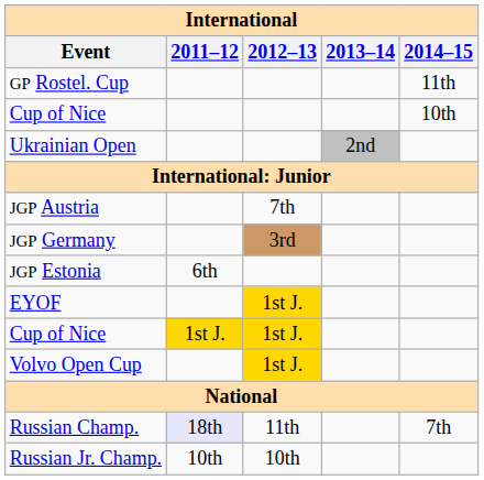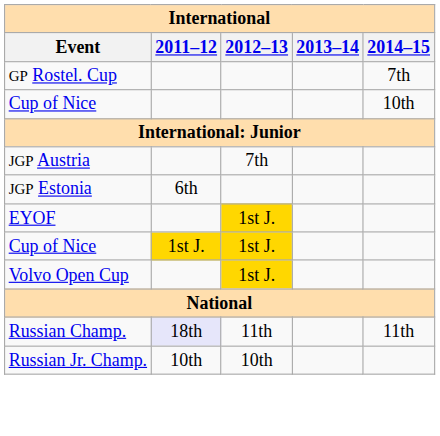 <table class="wikitable" style="text-align:center">
 <tr>
 <th style="background-color: #ffdead; " colspan=5 align=center>International</th>
 </tr>
 <tr>
 <th>Event</th>
 <th><a href='#'>2011–12</a></th>
 <th><a href='#'>2012–13</a></th>
 <th><a href='#'>2013–14</a></th>
 <th><a href='#'>2014–15</a></th>
 </tr>
 <tr>
 <td align=left><small>GP</small> <a href='#'>Rostel. Cup</a></td>
 <td></td>
 <td></td>
 <td></td>
-<td>11th</td>
+<td>7th</td>
 </tr>
 <tr>
 <td align=left><a href='#'>Cup of Nice</a></td>
 <td></td>
 <td></td>
 <td></td>
 <td>10th</td>
 </tr>
 <tr>
-<td align=left><a href='#'>Ukrainian Open</a></td>
-<td></td>
-<td></td>
-<td bgcolor=silver>2nd</td>
-<td></td>
-</tr>
-<tr>
 <th style="background-color: #ffdead; " colspan=5 align=center>International: Junior</th>
 </tr>
 <tr>
 <td align=left><small>JGP</small> <a href='#'>Austria</a></td>
 <td></td>
 <td>7th</td>
-<td></td>
-<td></td>
-</tr>
-<tr>
-<td align=left><small>JGP</small> <a href='#'>Germany</a></td>
-<td></td>
-<td bgcolor=cc9966>3rd</td>
 <td></td>
 <td></td>
 </tr>
 <tr>
 <td align=left><small>JGP</small> <a href='#'>Estonia</a></td>
 <td>6th</td>
 <td></td>
 <td></td>
 <td></td>
 </tr>
 <tr>
 <td align=left><a href='#'>EYOF</a></td>
 <td></td>
 <td bgcolor=gold>1st J.</td>
 <td></td>
 <td></td>
 </tr>
 <tr>
 <td align=left><a href='#'>Cup of Nice</a></td>
 <td bgcolor=gold>1st J.</td>
 <td bgcolor=gold>1st J.</td>
 <td></td>
 <td></td>
 </tr>
 <tr>
 <td align=left><a href='#'>Volvo Open Cup</a></td>
 <td></td>
 <td bgcolor=gold>1st J.</td>
 <td></td>
 <td></td>
 </tr>
 <tr>
 <th style="background-color: #ffdead; " colspan=5 align=center>National</th>
 </tr>
 <tr>
 <td align=left><a href='#'>Russian Champ.</a></td>
 <td style="background: lavender;">18th</td>
 <td>11th</td>
 <td></td>
-<td>7th</td>
+<td>11th</td>
 </tr>
 <tr>
 <td align=left><a href='#'>Russian Jr. Champ.</a></td>
 <td>10th</td>
 <td>10th</td>
 <td></td>
 <td></td>
 </tr>
 </table>
